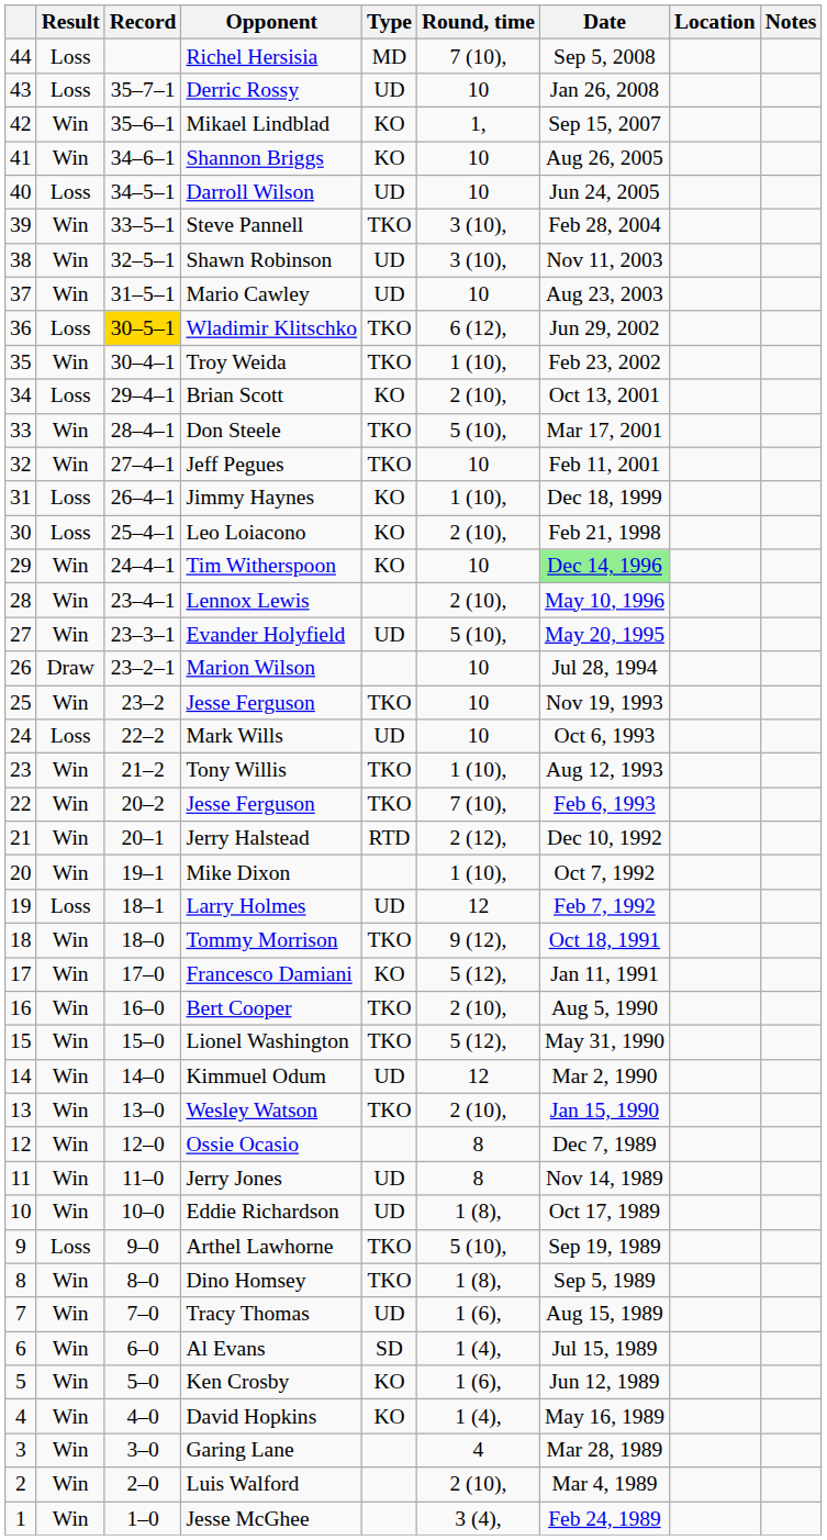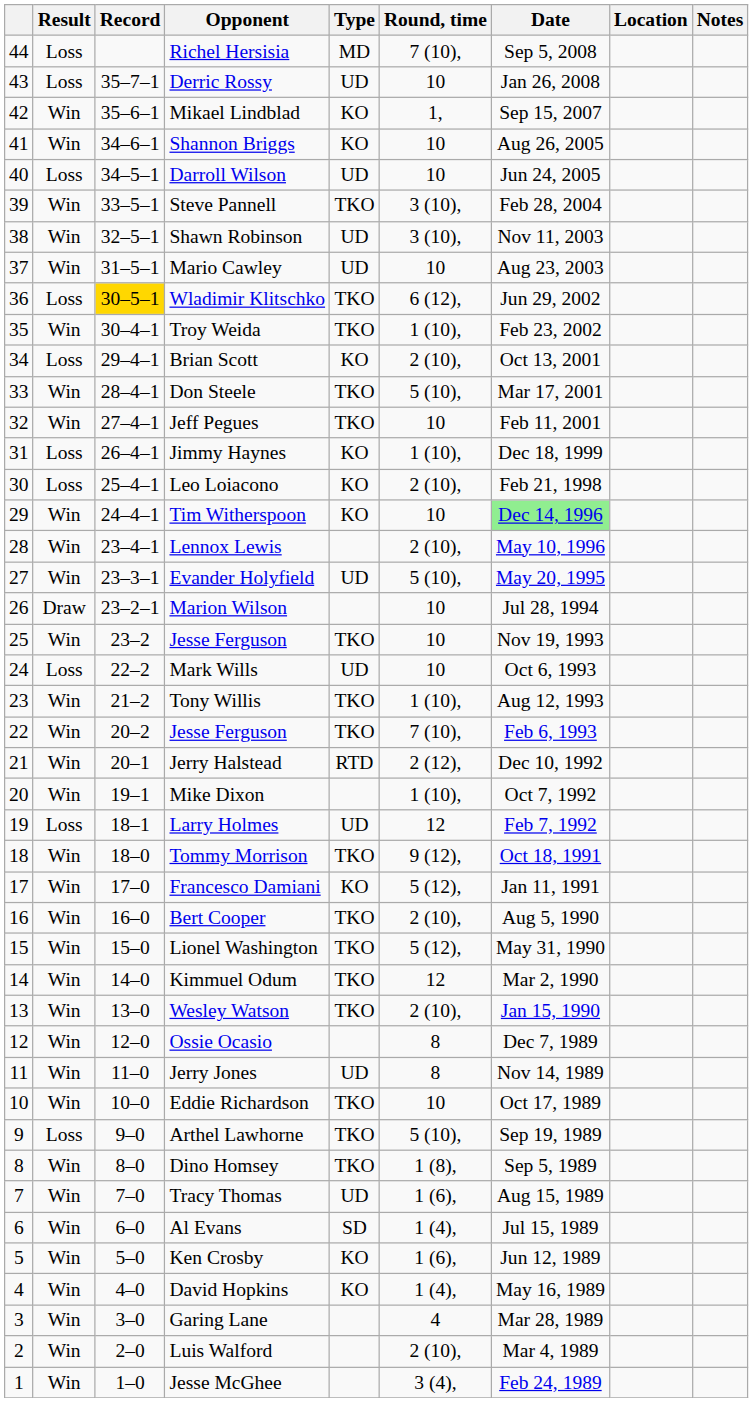 <table class="wikitable" style="text-align:center">
 <tr>
 <th></th>
 <th>Result</th>
 <th>Record</th>
 <th>Opponent</th>
 <th>Type</th>
 <th>Round, time</th>
 <th>Date</th>
 <th>Location</th>
 <th>Notes</th>
 </tr>
 <tr>
 <td>44</td>
 <td>Loss</td>
 <td></td>
 <td style="text-align:left;"><a href='#'>Richel Hersisia</a></td>
 <td>MD</td>
 <td>7 (10), </td>
 <td>Sep 5, 2008</td>
 <td style="text-align:left;"></td>
 <td></td>
 </tr>
 <tr>
 <td>43</td>
 <td>Loss</td>
 <td>35–7–1</td>
 <td style="text-align:left;"><a href='#'>Derric Rossy</a></td>
 <td>UD</td>
 <td>10</td>
 <td>Jan 26, 2008</td>
 <td style="text-align:left;"></td>
 <td style="text-align:left;"></td>
 </tr>
 <tr>
 <td>42</td>
 <td>Win</td>
 <td>35–6–1</td>
 <td style="text-align:left;">Mikael Lindblad</td>
 <td>KO</td>
 <td>1, </td>
 <td>Sep 15, 2007</td>
 <td style="text-align:left;"></td>
 <td></td>
 </tr>
 <tr>
 <td>41</td>
 <td>Win</td>
 <td>34–6–1</td>
 <td style="text-align:left;"><a href='#'>Shannon Briggs</a></td>
 <td>KO</td>
 <td>10</td>
 <td>Aug 26, 2005</td>
 <td style="text-align:left;"></td>
 <td></td>
 </tr>
 <tr>
 <td>40</td>
 <td>Loss</td>
 <td>34–5–1</td>
 <td style="text-align:left;"><a href='#'>Darroll Wilson</a></td>
 <td>UD</td>
 <td>10</td>
 <td>Jun 24, 2005</td>
 <td style="text-align:left;"></td>
 <td></td>
 </tr>
 <tr>
 <td>39</td>
 <td>Win</td>
 <td>33–5–1</td>
 <td style="text-align:left;">Steve Pannell</td>
 <td>TKO</td>
 <td>3 (10), </td>
 <td>Feb 28, 2004</td>
 <td style="text-align:left;"></td>
 <td></td>
 </tr>
 <tr>
 <td>38</td>
 <td>Win</td>
 <td>32–5–1</td>
 <td style="text-align:left;">Shawn Robinson</td>
 <td>UD</td>
 <td>3 (10), </td>
 <td>Nov 11, 2003</td>
 <td style="text-align:left;"></td>
 <td></td>
 </tr>
 <tr>
 <td>37</td>
 <td>Win</td>
 <td>31–5–1</td>
 <td style="text-align:left;">Mario Cawley</td>
 <td>UD</td>
 <td>10</td>
 <td>Aug 23, 2003</td>
 <td style="text-align:left;"></td>
 <td></td>
 </tr>
 <tr>
 <td>36</td>
 <td>Loss</td>
 <td style="background: gold;">30–5–1</td>
 <td style="text-align:left;"><a href='#'>Wladimir Klitschko</a></td>
 <td>TKO</td>
 <td>6 (12), </td>
 <td>Jun 29, 2002</td>
 <td style="text-align:left;"></td>
 <td style="text-align:left;"></td>
 </tr>
 <tr>
 <td>35</td>
 <td>Win</td>
 <td>30–4–1</td>
 <td style="text-align:left;">Troy Weida</td>
 <td>TKO</td>
 <td>1 (10), </td>
 <td>Feb 23, 2002</td>
 <td style="text-align:left;"></td>
 <td></td>
 </tr>
 <tr>
 <td>34</td>
 <td>Loss</td>
 <td>29–4–1</td>
 <td style="text-align:left;">Brian Scott</td>
 <td>KO</td>
 <td>2 (10), </td>
 <td>Oct 13, 2001</td>
 <td style="text-align:left;"></td>
 <td></td>
 </tr>
 <tr>
 <td>33</td>
 <td>Win</td>
 <td>28–4–1</td>
 <td style="text-align:left;">Don Steele</td>
 <td>TKO</td>
 <td>5 (10), </td>
 <td>Mar 17, 2001</td>
 <td style="text-align:left;"></td>
 <td></td>
 </tr>
 <tr>
 <td>32</td>
 <td>Win</td>
 <td>27–4–1</td>
 <td style="text-align:left;">Jeff Pegues</td>
 <td>TKO</td>
 <td>10</td>
 <td>Feb 11, 2001</td>
 <td style="text-align:left;"></td>
 <td></td>
 </tr>
 <tr>
 <td>31</td>
 <td>Loss</td>
 <td>26–4–1</td>
 <td style="text-align:left;">Jimmy Haynes</td>
 <td>KO</td>
 <td>1 (10), </td>
 <td>Dec 18, 1999</td>
 <td style="text-align:left;"></td>
 <td></td>
 </tr>
 <tr>
 <td>30</td>
 <td>Loss</td>
 <td>25–4–1</td>
 <td style="text-align:left;">Leo Loiacono</td>
 <td>KO</td>
 <td>2 (10), </td>
 <td>Feb 21, 1998</td>
 <td style="text-align:left;"></td>
 <td></td>
 </tr>
 <tr>
 <td>29</td>
 <td>Win</td>
 <td>24–4–1</td>
 <td style="text-align:left;"><a href='#'>Tim Witherspoon</a></td>
 <td>KO</td>
 <td>10</td>
 <td style="background: lightgreen;"><a href='#'>Dec 14, 1996</a></td>
 <td style="text-align:left;"></td>
 <td></td>
 </tr>
 <tr>
 <td>28</td>
 <td>Win</td>
 <td>23–4–1</td>
 <td style="text-align:left;"><a href='#'>Lennox Lewis</a></td>
 <td></td>
 <td>2 (10), </td>
 <td><a href='#'>May 10, 1996</a></td>
 <td style="text-align:left;"></td>
 <td></td>
 </tr>
 <tr>
 <td>27</td>
 <td>Win</td>
 <td>23–3–1</td>
 <td style="text-align:left;"><a href='#'>Evander Holyfield</a></td>
 <td>UD</td>
 <td>5 (10), </td>
 <td><a href='#'>May 20, 1995</a></td>
 <td style="text-align:left;"></td>
 <td></td>
 </tr>
 <tr>
 <td>26</td>
 <td>Draw</td>
 <td>23–2–1</td>
 <td style="text-align:left;"><a href='#'>Marion Wilson</a></td>
 <td></td>
 <td>10</td>
 <td>Jul 28, 1994</td>
 <td style="text-align:left;"></td>
 <td></td>
 </tr>
 <tr>
 <td>25</td>
 <td>Win</td>
 <td>23–2</td>
 <td style="text-align:left;"><a href='#'>Jesse Ferguson</a></td>
 <td>TKO</td>
 <td>10</td>
 <td>Nov 19, 1993</td>
 <td style="text-align:left;"></td>
 <td></td>
 </tr>
 <tr>
 <td>24</td>
 <td>Loss</td>
 <td>22–2</td>
 <td style="text-align:left;">Mark Wills</td>
 <td>UD</td>
 <td>10</td>
 <td>Oct 6, 1993</td>
 <td style="text-align:left;"></td>
 <td></td>
 </tr>
 <tr>
 <td>23</td>
 <td>Win</td>
 <td>21–2</td>
 <td style="text-align:left;">Tony Willis</td>
 <td>TKO</td>
 <td>1 (10), </td>
 <td>Aug 12, 1993</td>
 <td style="text-align:left;"></td>
 <td></td>
 </tr>
 <tr>
 <td>22</td>
 <td>Win</td>
 <td>20–2</td>
 <td style="text-align:left;"><a href='#'>Jesse Ferguson</a></td>
 <td>TKO</td>
 <td>7 (10), </td>
 <td><a href='#'>Feb 6, 1993</a></td>
 <td style="text-align:left;"></td>
 <td></td>
 </tr>
 <tr>
 <td>21</td>
 <td>Win</td>
 <td>20–1</td>
 <td style="text-align:left;">Jerry Halstead</td>
 <td>RTD</td>
 <td>2 (12), </td>
 <td>Dec 10, 1992</td>
 <td style="text-align:left;"></td>
 <td></td>
 </tr>
 <tr>
 <td>20</td>
 <td>Win</td>
 <td>19–1</td>
 <td style="text-align:left;">Mike Dixon</td>
 <td></td>
 <td>1 (10), </td>
 <td>Oct 7, 1992</td>
 <td style="text-align:left;"></td>
 <td></td>
 </tr>
 <tr>
 <td>19</td>
 <td>Loss</td>
 <td>18–1</td>
 <td style="text-align:left;"><a href='#'>Larry Holmes</a></td>
 <td>UD</td>
 <td>12</td>
 <td><a href='#'>Feb 7, 1992</a></td>
 <td style="text-align:left;"></td>
 <td></td>
 </tr>
 <tr>
 <td>18</td>
 <td>Win</td>
 <td>18–0</td>
 <td style="text-align:left;"><a href='#'>Tommy Morrison</a></td>
 <td>TKO</td>
 <td>9 (12), </td>
 <td><a href='#'>Oct 18, 1991</a></td>
 <td style="text-align:left;"></td>
 <td style="text-align:left;"></td>
 </tr>
 <tr>
 <td>17</td>
 <td>Win</td>
 <td>17–0</td>
 <td style="text-align:left;"><a href='#'>Francesco Damiani</a></td>
 <td>KO</td>
 <td>5 (12), </td>
 <td>Jan 11, 1991</td>
 <td style="text-align:left;"></td>
 <td style="text-align:left;"></td>
 </tr>
 <tr>
 <td>16</td>
 <td>Win</td>
 <td>16–0</td>
 <td style="text-align:left;"><a href='#'>Bert Cooper</a></td>
 <td>TKO</td>
 <td>2 (10), </td>
 <td>Aug 5, 1990</td>
 <td style="text-align:left;"></td>
 <td style="text-align:left;"></td>
 </tr>
 <tr>
 <td>15</td>
 <td>Win</td>
 <td>15–0</td>
 <td style="text-align:left;">Lionel Washington</td>
 <td>TKO</td>
 <td>5 (12), </td>
 <td>May 31, 1990</td>
 <td style="text-align:left;"></td>
 <td></td>
 </tr>
 <tr>
 <td>14</td>
 <td>Win</td>
 <td>14–0</td>
 <td style="text-align:left;">Kimmuel Odum</td>
-<td>UD</td>
+<td>TKO</td>
 <td>12</td>
 <td>Mar 2, 1990</td>
 <td style="text-align:left;"></td>
 <td style="text-align:left;"></td>
 </tr>
 <tr>
 <td>13</td>
 <td>Win</td>
 <td>13–0</td>
 <td style="text-align:left;"><a href='#'>Wesley Watson</a></td>
 <td>TKO</td>
 <td>2 (10), </td>
 <td><a href='#'>Jan 15, 1990</a></td>
 <td style="text-align:left;"></td>
 <td></td>
 </tr>
 <tr>
 <td>12</td>
 <td>Win</td>
 <td>12–0</td>
 <td style="text-align:left;"><a href='#'>Ossie Ocasio</a></td>
 <td></td>
 <td>8</td>
 <td>Dec 7, 1989</td>
 <td style="text-align:left;"></td>
 <td></td>
 </tr>
 <tr>
 <td>11</td>
 <td>Win</td>
 <td>11–0</td>
 <td style="text-align:left;">Jerry Jones</td>
 <td>UD</td>
 <td>8</td>
 <td>Nov 14, 1989</td>
 <td style="text-align:left;"></td>
 <td></td>
 </tr>
 <tr>
 <td>10</td>
 <td>Win</td>
 <td>10–0</td>
 <td style="text-align:left;">Eddie Richardson</td>
-<td>UD</td>
-<td>1 (8), </td>
+<td>TKO</td>
+<td>10</td>
 <td>Oct 17, 1989</td>
 <td style="text-align:left;"></td>
 <td></td>
 </tr>
 <tr>
 <td>9</td>
 <td>Loss</td>
 <td>9–0</td>
 <td style="text-align:left;">Arthel Lawhorne</td>
 <td>TKO</td>
 <td>5 (10), </td>
 <td>Sep 19, 1989</td>
 <td style="text-align:left;"></td>
 <td></td>
 </tr>
 <tr>
 <td>8</td>
 <td>Win</td>
 <td>8–0</td>
 <td style="text-align:left;">Dino Homsey</td>
 <td>TKO</td>
 <td>1 (8), </td>
 <td>Sep 5, 1989</td>
 <td style="text-align:left;"></td>
 <td></td>
 </tr>
 <tr>
 <td>7</td>
 <td>Win</td>
 <td>7–0</td>
 <td style="text-align:left;">Tracy Thomas</td>
 <td>UD</td>
 <td>1 (6), </td>
 <td>Aug 15, 1989</td>
 <td style="text-align:left;"></td>
 <td></td>
 </tr>
 <tr>
 <td>6</td>
 <td>Win</td>
 <td>6–0</td>
 <td style="text-align:left;">Al Evans</td>
 <td>SD</td>
 <td>1 (4), </td>
 <td>Jul 15, 1989</td>
 <td style="text-align:left;"></td>
 <td></td>
 </tr>
 <tr>
 <td>5</td>
 <td>Win</td>
 <td>5–0</td>
 <td style="text-align:left;">Ken Crosby</td>
 <td>KO</td>
 <td>1 (6), </td>
 <td>Jun 12, 1989</td>
 <td style="text-align:left;"></td>
 <td></td>
 </tr>
 <tr>
 <td>4</td>
 <td>Win</td>
 <td>4–0</td>
 <td style="text-align:left;">David Hopkins</td>
 <td>KO</td>
 <td>1 (4), </td>
 <td>May 16, 1989</td>
 <td style="text-align:left;"></td>
 <td></td>
 </tr>
 <tr>
 <td>3</td>
 <td>Win</td>
 <td>3–0</td>
 <td style="text-align:left;">Garing Lane</td>
 <td></td>
 <td>4</td>
 <td>Mar 28, 1989</td>
 <td style="text-align:left;"></td>
 <td></td>
 </tr>
 <tr>
 <td>2</td>
 <td>Win</td>
 <td>2–0</td>
 <td style="text-align:left;">Luis Walford</td>
 <td></td>
 <td>2 (10), </td>
 <td>Mar 4, 1989</td>
 <td style="text-align:left;"></td>
 <td></td>
 </tr>
 <tr>
 <td>1</td>
 <td>Win</td>
 <td>1–0</td>
 <td style="text-align:left;">Jesse McGhee</td>
 <td></td>
 <td>3 (4), </td>
 <td><a href='#'>Feb 24, 1989</a></td>
 <td style="text-align:left;"></td>
 <td></td>
 </tr>
 </table>
